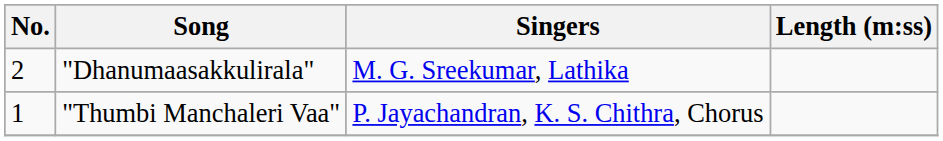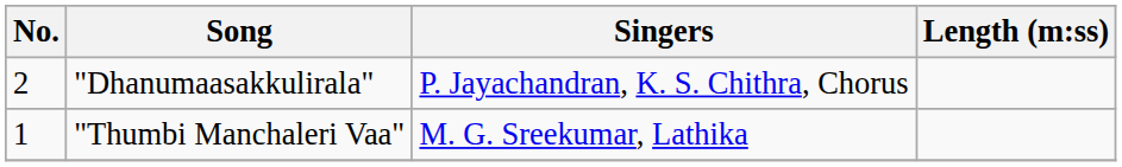 <table class="wikitable" style="font-size:95%;">
 <tr>
 <th>No.</th>
 <th>Song</th>
 <th>Singers</th>
 <th>Length (m:ss)</th>
 </tr>
 <tr>
 <td>2</td>
 <td>"Dhanumaasakkulirala"</td>
-<td><a href='#'>M. G. Sreekumar</a>, <a href='#'>Lathika</a></td>
+<td><a href='#'>P. Jayachandran</a>, <a href='#'>K. S. Chithra</a>, Chorus</td>
 <td></td>
 </tr>
 <tr>
 <td>1</td>
 <td>"Thumbi Manchaleri Vaa"</td>
-<td><a href='#'>P. Jayachandran</a>, <a href='#'>K. S. Chithra</a>, Chorus</td>
+<td><a href='#'>M. G. Sreekumar</a>, <a href='#'>Lathika</a></td>
 <td></td>
 </tr>
 <tr>
 </tr>
 </table>
